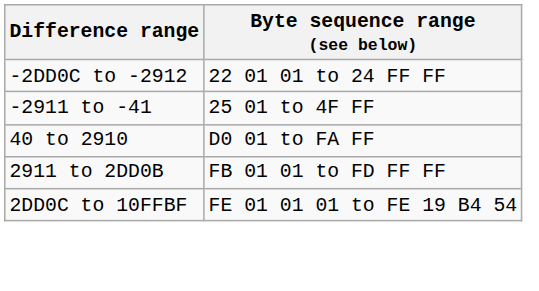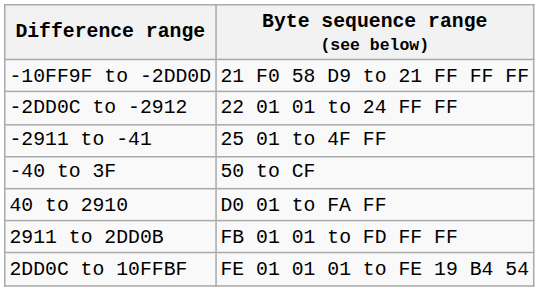 <table class="wikitable">
 <tr>
 <th style="width: auto;">Difference range</th>
 <th style="width: auto;">Byte sequence range<br><small>(see below)</small></th>
+</tr>
+<tr>
+<td><code>-10FF9F</code> to <code>-2DD0D</code></td>
+<td><code>21</code> <code>F0</code> <code>58</code> <code>D9</code> to <code>21</code> <code>FF</code> <code>FF</code> <code>FF</code></td>
 </tr>
 <tr>
 <td><code>-2DD0C</code> to <code>-2912</code></td>
 <td><code>22</code> <code>01</code> <code>01</code> to <code>24</code> <code>FF</code> <code>FF</code></td>
 </tr>
 <tr>
 <td><code>-2911</code> to <code>-41</code></td>
 <td><code>25</code> <code>01</code> to <code>4F</code> <code>FF</code></td>
+</tr>
+<tr>
+<td><code>-40</code> to <code>3F</code></td>
+<td><code>50</code> to <code>CF</code></td>
 </tr>
 <tr>
 <td><code>40</code> to <code>2910</code></td>
 <td><code>D0</code> <code>01</code> to <code>FA</code> <code>FF</code></td>
 </tr>
 <tr>
 <td><code>2911</code> to <code>2DD0B</code></td>
 <td><code>FB</code> <code>01</code> <code>01</code> to <code>FD</code> <code>FF</code> <code>FF</code></td>
 </tr>
 <tr>
 <td><code>2DD0C</code> to <code>10FFBF</code></td>
 <td><code>FE</code> <code>01</code> <code>01</code> <code>01</code> to <code>FE</code> <code>19</code> <code>B4</code> <code>54</code></td>
 </tr>
 </table>
